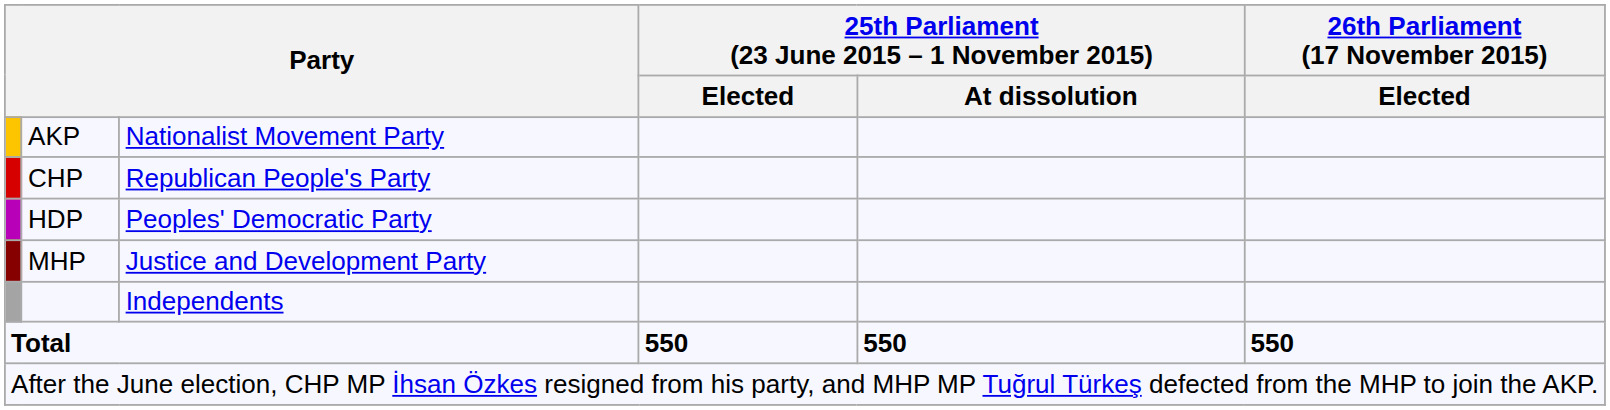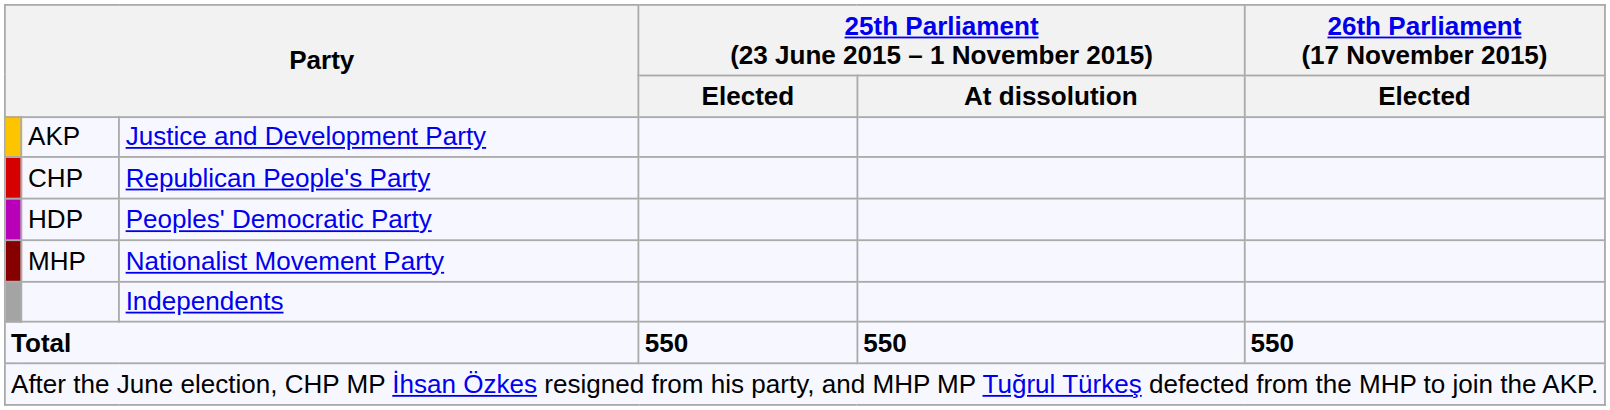 <table class="wikitable" style="border:1px solid #8888aa; background:#f7f8ff; padding:0; font-size:90%; float=left">
 <tr>
 <th colspan="3" rowspan="2">Party</th>
 <th colspan="2"><a href='#'>25th Parliament</a><br>(23 June 2015 – 1 November 2015)</th>
 <th><a href='#'>26th Parliament</a><br>(17 November 2015)</th>
 </tr>
 <tr>
 <th>Elected</th>
 <th>At dissolution</th>
 <th>Elected</th>
 </tr>
 <tr>
 <td style="background: #fdc400"></td>
 <td>AKP</td>
-<td><a href='#'>Nationalist Movement Party</a></td>
+<td><a href='#'>Justice and Development Party</a></td>
 <td></td>
 <td></td>
 <td></td>
 </tr>
 <tr>
 <td style="background: #d60000"></td>
 <td>CHP</td>
 <td><a href='#'>Republican People's Party</a></td>
 <td></td>
 <td></td>
 <td></td>
 </tr>
 <tr>
 <td style="background: #B800B8"></td>
 <td>HDP</td>
 <td><a href='#'>Peoples' Democratic Party</a></td>
 <td></td>
 <td></td>
 <td></td>
 </tr>
 <tr>
 <td style="background: #870000"></td>
 <td>MHP</td>
-<td><a href='#'>Justice and Development Party</a></td>
+<td><a href='#'>Nationalist Movement Party</a></td>
 <td></td>
 <td></td>
 <td></td>
 </tr>
 <tr>
 <td style="background: #a4a4a4"></td>
 <td></td>
 <td><a href='#'>Independents</a></td>
 <td></td>
 <td></td>
 <td></td>
 </tr>
 <tr>
 <td colspan="3"><strong>Total</strong></td>
 <td><strong>550</strong></td>
 <td><strong>550</strong></td>
 <td><strong>550</strong></td>
 </tr>
 <tr>
 <td colspan="6">After the June election, CHP MP <a href='#'>İhsan Özkes</a> resigned from his party, and MHP MP <a href='#'>Tuğrul Türkeş</a> defected from the MHP to join the AKP.</td>
 </tr>
 </table>
